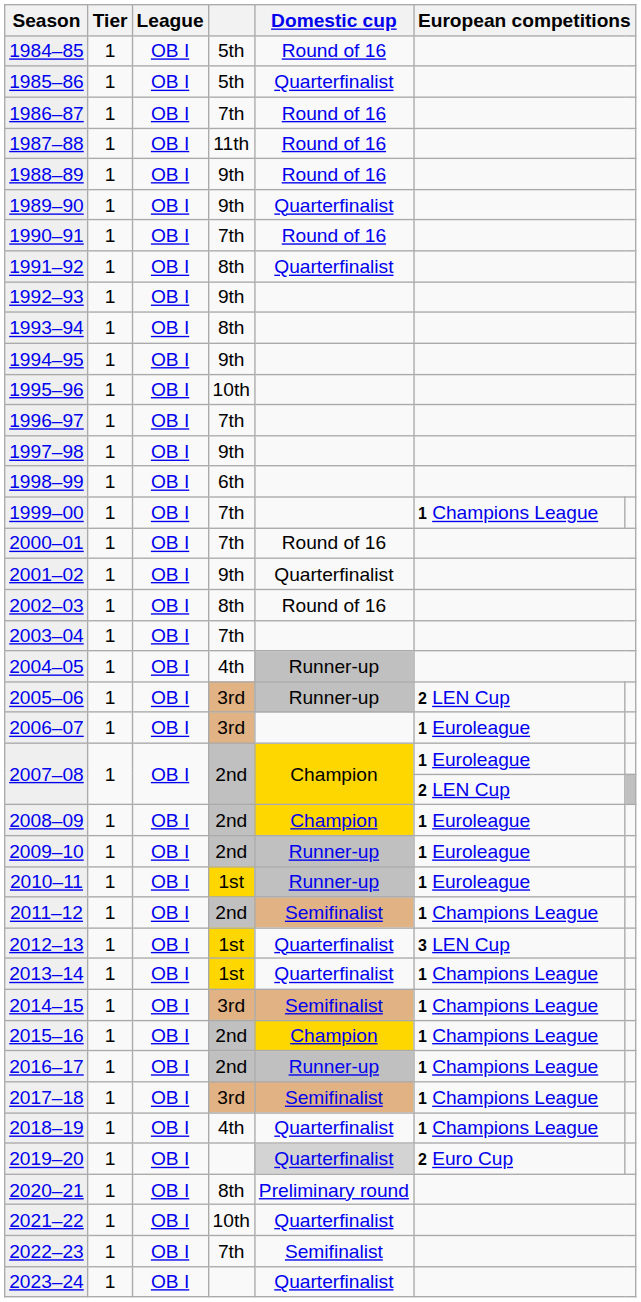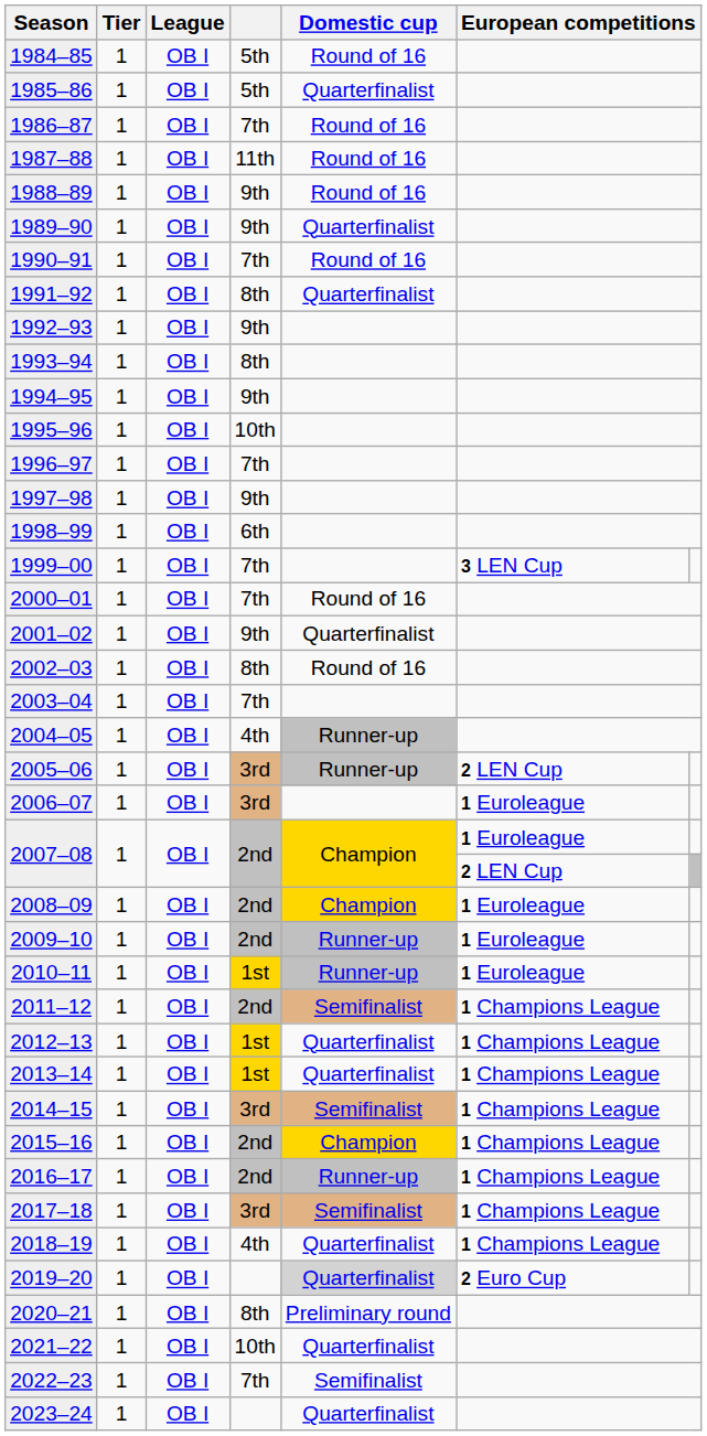 <table class="wikitable" style="font-size:88%; text-align:center">
 <tr>
 <th>Season</th>
 <th>Tier</th>
 <th>League</th>
 <th></th>
 <th><a href='#'>Domestic cup</a></th>
 <th colspan=2>European competitions</th>
 </tr>
 <tr>
 <td style="background:#efefef;"><a href='#'>1984–85</a></td>
 <td>1</td>
 <td><a href='#'>OB I</a></td>
 <td>5th</td>
 <td><a href='#'>Round of 16</a></td>
 <td colspan=2></td>
 </tr>
 <tr>
 <td style="background:#efefef;"><a href='#'>1985–86</a></td>
 <td>1</td>
 <td><a href='#'>OB I</a></td>
 <td>5th</td>
 <td><a href='#'>Quarterfinalist</a></td>
 <td colspan=2></td>
 </tr>
 <tr>
 <td style="background:#efefef;"><a href='#'>1986–87</a></td>
 <td>1</td>
 <td><a href='#'>OB I</a></td>
 <td>7th</td>
 <td><a href='#'>Round of 16</a></td>
 <td colspan=2></td>
 </tr>
 <tr>
 <td style="background:#efefef;"><a href='#'>1987–88</a></td>
 <td>1</td>
 <td><a href='#'>OB I</a></td>
 <td>11th</td>
 <td><a href='#'>Round of 16</a></td>
 <td colspan=2></td>
 </tr>
 <tr>
 <td style="background:#efefef;"><a href='#'>1988–89</a></td>
 <td>1</td>
 <td><a href='#'>OB I</a></td>
 <td>9th</td>
 <td><a href='#'>Round of 16</a></td>
 <td colspan=2></td>
 </tr>
 <tr>
 <td style="background:#efefef;"><a href='#'>1989–90</a></td>
 <td>1</td>
 <td><a href='#'>OB I</a></td>
 <td>9th</td>
 <td><a href='#'>Quarterfinalist</a></td>
 <td colspan=2></td>
 </tr>
 <tr>
 <td style="background:#efefef;"><a href='#'>1990–91</a></td>
 <td>1</td>
 <td><a href='#'>OB I</a></td>
 <td>7th</td>
 <td><a href='#'>Round of 16</a></td>
 <td colspan=2></td>
 </tr>
 <tr>
 <td style="background:#efefef;"><a href='#'>1991–92</a></td>
 <td>1</td>
 <td><a href='#'>OB I</a></td>
 <td>8th</td>
 <td><a href='#'>Quarterfinalist</a></td>
 <td colspan=2></td>
 </tr>
 <tr>
 <td style="background:#efefef;"><a href='#'>1992–93</a></td>
 <td>1</td>
 <td><a href='#'>OB I</a></td>
 <td>9th</td>
 <td></td>
 <td colspan=2></td>
 </tr>
 <tr>
 <td style="background:#efefef;"><a href='#'>1993–94</a></td>
 <td>1</td>
 <td><a href='#'>OB I</a></td>
 <td>8th</td>
 <td></td>
 <td colspan=2></td>
 </tr>
 <tr>
 <td style="background:#efefef;"><a href='#'>1994–95</a></td>
 <td>1</td>
 <td><a href='#'>OB I</a></td>
 <td>9th</td>
 <td></td>
 <td colspan=2></td>
 </tr>
 <tr>
 <td style="background:#efefef;"><a href='#'>1995–96</a></td>
 <td>1</td>
 <td><a href='#'>OB I</a></td>
 <td>10th</td>
 <td></td>
 <td colspan=2></td>
 </tr>
 <tr>
 <td style="background:#efefef;"><a href='#'>1996–97</a></td>
 <td>1</td>
 <td><a href='#'>OB I</a></td>
 <td>7th</td>
 <td></td>
 <td colspan=2></td>
 </tr>
 <tr>
 <td style="background:#efefef;"><a href='#'>1997–98</a></td>
 <td>1</td>
 <td><a href='#'>OB I</a></td>
 <td>9th</td>
 <td></td>
 <td colspan=2></td>
 </tr>
 <tr>
 <td style="background:#efefef;"><a href='#'>1998–99</a></td>
 <td>1</td>
 <td><a href='#'>OB I</a></td>
 <td>6th</td>
 <td></td>
 <td colspan=2></td>
 </tr>
 <tr>
 <td style="background:#efefef;"><a href='#'>1999–00</a></td>
 <td>1</td>
 <td><a href='#'>OB I</a></td>
 <td>7th</td>
 <td></td>
-<td align=left><small><strong>1</strong></small> <a href='#'>Champions League</a></td>
+<td align=left><small><strong>3</strong></small> <a href='#'>LEN Cup</a></td>
 <td></td>
 </tr>
 <tr>
 <td style="background:#efefef;"><a href='#'>2000–01</a></td>
 <td>1</td>
 <td><a href='#'>OB I</a></td>
 <td>7th</td>
 <td>Round of 16</td>
 <td colspan=2></td>
 </tr>
 <tr>
 <td style="background:#efefef;"><a href='#'>2001–02</a></td>
 <td>1</td>
 <td><a href='#'>OB I</a></td>
 <td>9th</td>
 <td>Quarterfinalist</td>
 <td colspan=2></td>
 </tr>
 <tr>
 <td style="background:#efefef;"><a href='#'>2002–03</a></td>
 <td>1</td>
 <td><a href='#'>OB I</a></td>
 <td>8th</td>
 <td>Round of 16</td>
 <td colspan=2></td>
 </tr>
 <tr>
 <td style="background:#efefef;"><a href='#'>2003–04</a></td>
 <td>1</td>
 <td><a href='#'>OB I</a></td>
 <td>7th</td>
 <td></td>
 <td colspan=2></td>
 </tr>
 <tr>
 <td style="background:#efefef;"><a href='#'>2004–05</a></td>
 <td>1</td>
 <td><a href='#'>OB I</a></td>
 <td>4th</td>
 <td style="background:silver">Runner-up</td>
 <td colspan=2></td>
 </tr>
 <tr>
 <td style="background:#efefef;"><a href='#'>2005–06</a></td>
 <td>1</td>
 <td><a href='#'>OB I</a></td>
 <td style="background:#e1b384">3rd</td>
 <td style="background:silver">Runner-up</td>
 <td align=left><small><strong>2</strong></small> <a href='#'>LEN Cup</a></td>
 <td></td>
 </tr>
 <tr>
 <td style="background:#efefef;"><a href='#'>2006–07</a></td>
 <td>1</td>
 <td><a href='#'>OB I</a></td>
 <td style="background:#e1b384">3rd</td>
 <td></td>
 <td align=left><small><strong>1</strong></small> <a href='#'>Euroleague</a></td>
 <td></td>
 </tr>
 <tr>
 <td rowspan=2 style="background:#efefef;"><a href='#'>2007–08</a></td>
 <td rowspan=2>1</td>
 <td rowspan=2><a href='#'>OB I</a></td>
 <td rowspan=2 style="background:silver">2nd</td>
 <td rowspan=2 style="background:gold">Champion</td>
 <td align=left><small><strong>1</strong></small> <a href='#'>Euroleague</a></td>
 <td></td>
 </tr>
 <tr>
 <td align=left><small><strong>2</strong></small> <a href='#'>LEN Cup</a></td>
 <td bgcolor=silver></td>
 </tr>
 <tr>
 <td style="background:#efefef;"><a href='#'>2008–09</a></td>
 <td>1</td>
 <td><a href='#'>OB I</a></td>
 <td style="background:silver">2nd</td>
 <td style="background:gold"><a href='#'>Champion</a></td>
 <td align=left><small><strong>1</strong></small> <a href='#'>Euroleague</a></td>
 <td></td>
 </tr>
 <tr>
 <td style="background:#efefef;"><a href='#'>2009–10</a></td>
 <td>1</td>
 <td><a href='#'>OB I</a></td>
 <td style="background:silver">2nd</td>
 <td style="background:silver"><a href='#'>Runner-up</a></td>
 <td align=left><small><strong>1</strong></small> <a href='#'>Euroleague</a></td>
 <td></td>
 </tr>
 <tr>
 <td style="background:#efefef;"><a href='#'>2010–11</a></td>
 <td>1</td>
 <td><a href='#'>OB I</a></td>
 <td style="background:gold">1st</td>
 <td style="background:silver"><a href='#'>Runner-up</a></td>
 <td align=left><small><strong>1</strong></small> <a href='#'>Euroleague</a></td>
 <td></td>
 </tr>
 <tr>
 <td style="background:#efefef;"><a href='#'>2011–12</a></td>
 <td>1</td>
 <td><a href='#'>OB I</a></td>
 <td style="background:silver">2nd</td>
 <td style="background:#e1b384"><a href='#'>Semifinalist</a></td>
 <td align=left><small><strong>1</strong></small> <a href='#'>Champions League</a></td>
 <td></td>
 </tr>
 <tr>
 <td style="background:#efefef;"><a href='#'>2012–13</a></td>
 <td>1</td>
 <td><a href='#'>OB I</a></td>
 <td style="background:gold">1st</td>
 <td><a href='#'>Quarterfinalist</a></td>
-<td align=left><small><strong>3</strong></small> <a href='#'>LEN Cup</a></td>
+<td align=left><small><strong>1</strong></small> <a href='#'>Champions League</a></td>
 <td></td>
 </tr>
 <tr>
 <td style="background:#efefef;"><a href='#'>2013–14</a></td>
 <td>1</td>
 <td><a href='#'>OB I</a></td>
 <td style="background:gold">1st</td>
 <td><a href='#'>Quarterfinalist</a></td>
 <td align=left><small><strong>1</strong></small> <a href='#'>Champions League</a></td>
 <td></td>
 </tr>
 <tr>
 <td style="background:#efefef;"><a href='#'>2014–15</a></td>
 <td>1</td>
 <td><a href='#'>OB I</a></td>
 <td style="background:#e1b384">3rd</td>
 <td style="background:#e1b384"><a href='#'>Semifinalist</a></td>
 <td align=left><small><strong>1</strong></small> <a href='#'>Champions League</a></td>
 <td></td>
 </tr>
 <tr>
 <td style="background:#efefef;"><a href='#'>2015–16</a></td>
 <td>1</td>
 <td><a href='#'>OB I</a></td>
 <td style="background:silver">2nd</td>
 <td style="background:gold"><a href='#'>Champion</a></td>
 <td align=left><small><strong>1</strong></small> <a href='#'>Champions League</a></td>
 <td></td>
 </tr>
 <tr>
 <td style="background:#efefef;"><a href='#'>2016–17</a></td>
 <td>1</td>
 <td><a href='#'>OB I</a></td>
 <td style="background:silver">2nd</td>
 <td style="background:silver"><a href='#'>Runner-up</a></td>
 <td align=left><small><strong>1</strong></small> <a href='#'>Champions League</a></td>
 <td></td>
 </tr>
 <tr>
 <td style="background:#efefef;"><a href='#'>2017–18</a></td>
 <td>1</td>
 <td><a href='#'>OB I</a></td>
 <td style="background:#e1b384">3rd</td>
 <td style="background:#e1b384"><a href='#'>Semifinalist</a></td>
 <td align=left><small><strong>1</strong></small> <a href='#'>Champions League</a></td>
 <td></td>
 </tr>
 <tr>
 <td style="background:#efefef;"><a href='#'>2018–19</a></td>
 <td>1</td>
 <td><a href='#'>OB I</a></td>
 <td>4th</td>
 <td><a href='#'>Quarterfinalist</a></td>
 <td align=left><small><strong>1</strong></small> <a href='#'>Champions League</a></td>
 <td></td>
 </tr>
 <tr>
 <td style="background:#efefef;"><a href='#'>2019–20</a></td>
 <td>1</td>
 <td><a href='#'>OB I</a></td>
 <td></td>
 <td style="background: lightgrey;"><a href='#'>Quarterfinalist</a></td>
 <td align=left><small><strong>2</strong></small> <a href='#'>Euro Cup</a></td>
 <td></td>
 </tr>
 <tr>
 <td style="background:#efefef;"><a href='#'>2020–21</a></td>
 <td>1</td>
 <td><a href='#'>OB I</a></td>
 <td>8th</td>
 <td><a href='#'>Preliminary round</a></td>
 <td colspan=2></td>
 </tr>
 <tr>
 <td style="background:#efefef;"><a href='#'>2021–22</a></td>
 <td>1</td>
 <td><a href='#'>OB I</a></td>
 <td>10th</td>
 <td><a href='#'>Quarterfinalist</a></td>
 <td colspan=2></td>
 </tr>
 <tr>
 <td style="background:#efefef;"><a href='#'>2022–23</a></td>
 <td>1</td>
 <td><a href='#'>OB I</a></td>
 <td>7th</td>
 <td><a href='#'>Semifinalist</a></td>
 <td colspan=2></td>
 </tr>
 <tr>
 <td style="background:#efefef;"><a href='#'>2023–24</a></td>
 <td>1</td>
 <td><a href='#'>OB I</a></td>
 <td></td>
 <td><a href='#'>Quarterfinalist</a></td>
 <td colspan=2></td>
 </tr>
 </table>
